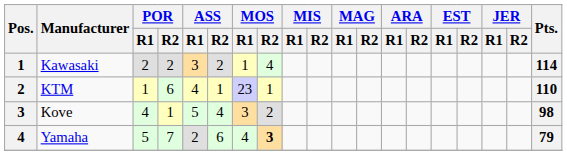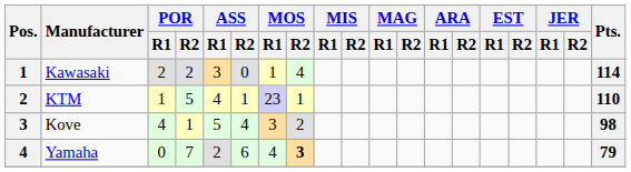 <table class="wikitable" style="font-size:85%; text-align:center;">
 <tr>
 <th rowspan="2">Pos.</th>
 <th rowspan="2">Manufacturer</th>
 <th colspan="2"><a href='#'>POR</a><br></th>
 <th colspan="2"><a href='#'>ASS</a><br></th>
 <th colspan="2"><a href='#'>MOS</a><br></th>
 <th colspan="2"><a href='#'>MIS</a><br></th>
 <th colspan="2"><a href='#'>MAG</a><br></th>
 <th colspan="2"><a href='#'>ARA</a><br></th>
 <th colspan="2"><a href='#'>EST</a><br></th>
 <th colspan="2"><a href='#'>JER</a><br></th>
 <th rowspan="2">Pts.</th>
 </tr>
 <tr>
 <th>R1</th>
 <th>R2</th>
 <th>R1</th>
 <th>R2</th>
 <th>R1</th>
 <th>R2</th>
 <th>R1</th>
 <th>R2</th>
 <th>R1</th>
 <th>R2</th>
 <th>R1</th>
 <th>R2</th>
 <th>R1</th>
 <th>R2</th>
 <th>R1</th>
 <th>R2</th>
 </tr>
 <tr>
 <th>1</th>
 <td align="left"> <a href='#'>Kawasaki</a></td>
 <td style="background:#dfdfdf;">2</td>
 <td style="background:#dfdfdf;">2</td>
 <td style="background:#ffdf9f;">3</td>
-<td style="background:#dfdfdf;">2</td>
+<td style="background:#dfdfdf;">0</td>
 <td style="background:#ffffbf;">1</td>
 <td style="background:#dfffdf;">4</td>
 <td></td>
 <td></td>
 <td></td>
 <td></td>
 <td></td>
 <td></td>
 <td></td>
 <td></td>
 <td></td>
 <td></td>
 <th>114</th>
 </tr>
 <tr>
 <th>2</th>
 <td align="left"> <a href='#'>KTM</a></td>
 <td style="background:#ffffbf;">1</td>
-<td style="background:#dfffdf;">6</td>
+<td style="background:#dfffdf;">5</td>
 <td style="background:#ffffbf;">4</td>
 <td style="background:#ffffbf;">1</td>
 <td style="background:#cfcfff;">23</td>
 <td style="background:#ffffbf;">1</td>
 <td></td>
 <td></td>
 <td></td>
 <td></td>
 <td></td>
 <td></td>
 <td></td>
 <td></td>
 <td></td>
 <td></td>
 <th>110</th>
 </tr>
 <tr>
 <th>3</th>
 <td align="left"> Kove</td>
 <td style="background:#dfffdf;">4</td>
 <td style="background:#ffffbf;">1</td>
 <td style="background:#dfffdf;">5</td>
 <td style="background:#dfffdf;">4</td>
 <td style="background:#ffdf9f;">3</td>
 <td style="background:#dfdfdf;">2</td>
 <td></td>
 <td></td>
 <td></td>
 <td></td>
 <td></td>
 <td></td>
 <td></td>
 <td></td>
 <td></td>
 <td></td>
 <th>98</th>
 </tr>
 <tr>
 <th>4</th>
 <td align="left"> <a href='#'>Yamaha</a></td>
-<td style="background:#dfffdf;">5</td>
+<td style="background:#dfffdf;">0</td>
 <td style="background:#dfffdf;">7</td>
 <td style="background:#dfdfdf;">2</td>
 <td style="background:#dfffdf;">6</td>
 <td style="background:#dfffdf;">4</td>
 <td style="background:#ffdf9f;"><strong>3</strong></td>
 <td></td>
 <td></td>
 <td></td>
 <td></td>
 <td></td>
 <td></td>
 <td></td>
 <td></td>
 <td></td>
 <td></td>
 <th>79</th>
 </tr>
 <tr>
 </tr>
 </table>
